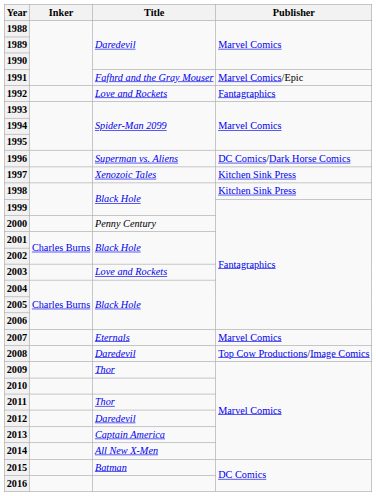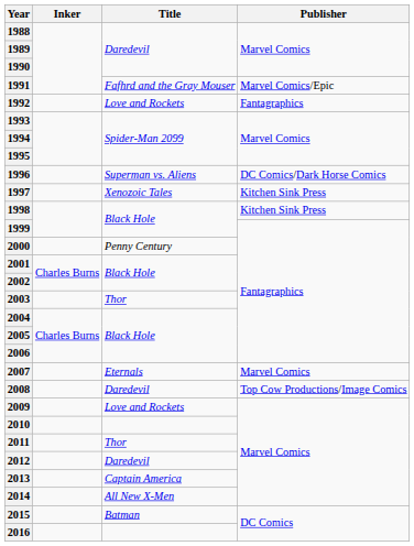 <table class="wikitable sortable mw-collapsible">
 <tr>
 <th>Year</th>
 <th>Inker</th>
 <th>Title</th>
 <th>Publisher</th>
 </tr>
 <tr>
 <th>1988</th>
 <td rowspan="4"></td>
 <td rowspan="3"><em><a href='#'>Daredevil</a></em></td>
 <td rowspan="3"><a href='#'>Marvel Comics</a></td>
 </tr>
 <tr>
 <th>1989</th>
 </tr>
 <tr>
 <th>1990</th>
 </tr>
 <tr>
 <th>1991</th>
 <td><em><a href='#'>Fafhrd and the Gray Mouser</a></em></td>
 <td><a href='#'>Marvel Comics</a>/Epic</td>
 </tr>
 <tr>
 <th>1992</th>
 <td></td>
 <td><em><a href='#'>Love and Rockets</a></em></td>
 <td><a href='#'>Fantagraphics</a></td>
 </tr>
 <tr>
 <th>1993</th>
 <td rowspan="3"></td>
 <td rowspan="3"><em><a href='#'>Spider-Man 2099</a></em></td>
 <td rowspan="3"><a href='#'>Marvel Comics</a></td>
 </tr>
 <tr>
 <th>1994</th>
 </tr>
 <tr>
 <th>1995</th>
 </tr>
 <tr>
 <th>1996</th>
 <td></td>
 <td><em><a href='#'>Superman vs. Aliens</a></em></td>
 <td><a href='#'>DC Comics</a>/<a href='#'>Dark Horse Comics</a></td>
 </tr>
 <tr>
 <th>1997</th>
 <td></td>
 <td><em><a href='#'>Xenozoic Tales</a></em></td>
 <td><a href='#'>Kitchen Sink Press</a></td>
 </tr>
 <tr>
 <th>1998</th>
 <td rowspan="2"></td>
 <td rowspan="2"><em><a href='#'>Black Hole</a></em></td>
 <td><a href='#'>Kitchen Sink Press</a></td>
 </tr>
 <tr>
 <th>1999</th>
 <td rowspan="8"><a href='#'>Fantagraphics</a></td>
 </tr>
 <tr>
 <th>2000</th>
 <td></td>
 <td><em>Penny Century</em></td>
 </tr>
 <tr>
 <th>2001</th>
 <td rowspan="2"><a href='#'>Charles Burns</a></td>
 <td rowspan="2"><em><a href='#'>Black Hole</a></em></td>
 </tr>
 <tr>
 <th>2002</th>
 </tr>
 <tr>
 <th>2003</th>
 <td></td>
-<td><em><a href='#'>Love and Rockets</a></em></td>
+<td><em><a href='#'>Thor</a></em></td>
 </tr>
 <tr>
 <th>2004</th>
 <td rowspan="3"><a href='#'>Charles Burns</a></td>
 <td rowspan="3"><em><a href='#'>Black Hole</a></em></td>
 </tr>
 <tr>
 <th>2005</th>
 </tr>
 <tr>
 <th>2006</th>
 </tr>
 <tr>
 <th>2007</th>
 <td></td>
 <td><em><a href='#'>Eternals</a></em></td>
 <td><a href='#'>Marvel Comics</a></td>
 </tr>
 <tr>
 <th>2008</th>
 <td></td>
 <td><em><a href='#'>Daredevil</a></em></td>
 <td><a href='#'>Top Cow Productions</a>/<a href='#'>Image Comics</a></td>
 </tr>
 <tr>
 <th>2009</th>
 <td></td>
-<td><em><a href='#'>Thor</a></em></td>
+<td><em><a href='#'>Love and Rockets</a></em></td>
 <td rowspan="6"><a href='#'>Marvel Comics</a></td>
 </tr>
 <tr>
 <th>2010</th>
 <td></td>
 <td><em></em></td>
 </tr>
 <tr>
 <th>2011</th>
 <td></td>
 <td><em><a href='#'>Thor</a></em></td>
 </tr>
 <tr>
 <th>2012</th>
 <td></td>
 <td><em><a href='#'>Daredevil</a></em></td>
 </tr>
 <tr>
 <th>2013</th>
 <td></td>
 <td><em><a href='#'>Captain America</a></em></td>
 </tr>
 <tr>
 <th>2014</th>
 <td></td>
 <td><em><a href='#'>All New X-Men</a></em></td>
 </tr>
 <tr>
 <th>2015</th>
 <td></td>
 <td><em><a href='#'>Batman</a></em></td>
 <td rowspan="2"><a href='#'>DC Comics</a></td>
 </tr>
 <tr>
 <th>2016</th>
 <td></td>
 <td><em></em></td>
 </tr>
 </table>
